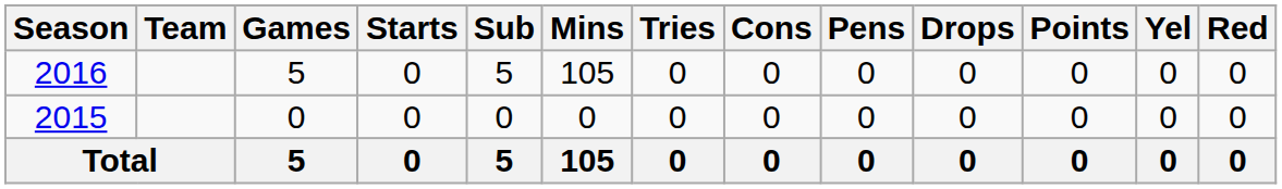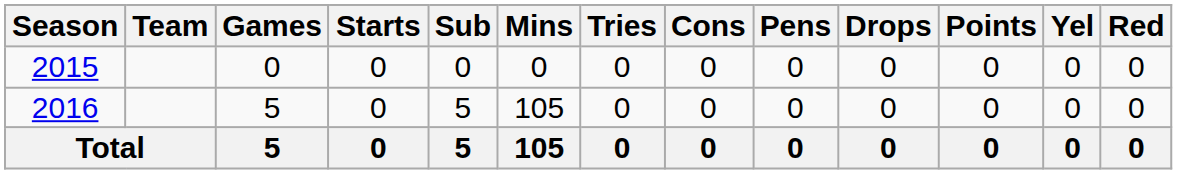 <table class="wikitable" style="text-align:center; line-height:90%; font-size:95%; width:70%;">
 <tr>
 <th>Season</th>
 <th>Team</th>
 <th>Games</th>
 <th>Starts</th>
 <th>Sub</th>
 <th>Mins</th>
 <th>Tries</th>
 <th>Cons</th>
 <th>Pens</th>
 <th>Drops</th>
 <th>Points</th>
 <th>Yel</th>
 <th>Red</th>
 </tr>
 <tr>
-<td><a href='#'>2016</a></td>
+<td><a href='#'>2015</a></td>
 <td></td>
-<td>5</td>
 <td>0</td>
-<td>5</td>
-<td>105</td>
+<td>0</td>
+<td>0</td>
+<td>0</td>
 <td>0</td>
 <td>0</td>
 <td>0</td>
 <td>0</td>
 <td>0</td>
 <td>0</td>
 <td>0</td>
 </tr>
 <tr>
-<td><a href='#'>2015</a></td>
+<td><a href='#'>2016</a></td>
 <td></td>
+<td>5</td>
 <td>0</td>
-<td>0</td>
-<td>0</td>
-<td>0</td>
+<td>5</td>
+<td>105</td>
 <td>0</td>
 <td>0</td>
 <td>0</td>
 <td>0</td>
 <td>0</td>
 <td>0</td>
 <td>0</td>
 </tr>
 <tr>
 <th colspan="2">Total</th>
 <th>5</th>
 <th>0</th>
 <th>5</th>
 <th>105</th>
 <th>0</th>
 <th>0</th>
 <th>0</th>
 <th>0</th>
 <th>0</th>
 <th>0</th>
 <th>0</th>
 </tr>
 </table>
